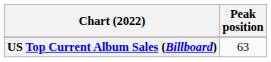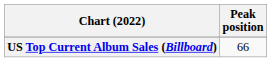 <table class="wikitable sortable plainrowheaders" style="text-align:center">
 <tr>
 <th scope="col">Chart (2022)</th>
 <th scope="col">Peak<br>position</th>
 </tr>
 <tr>
 </tr>
 <tr>
 </tr>
 <tr>
 </tr>
 <tr>
 </tr>
 <tr>
 </tr>
 <tr>
 </tr>
 <tr>
 </tr>
 <tr>
 <th scope="row">US <a href='#'>Top Current Album Sales</a> (<em><a href='#'>Billboard</a></em>)</th>
-<td>63</td>
+<td>66</td>
 </tr>
 </table>
